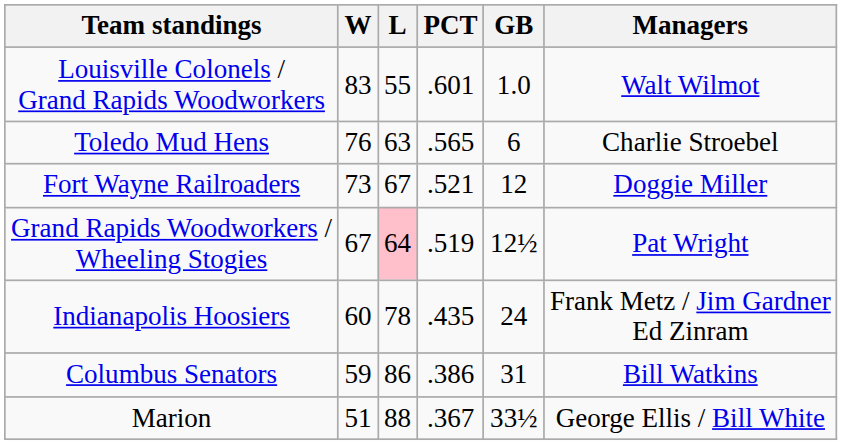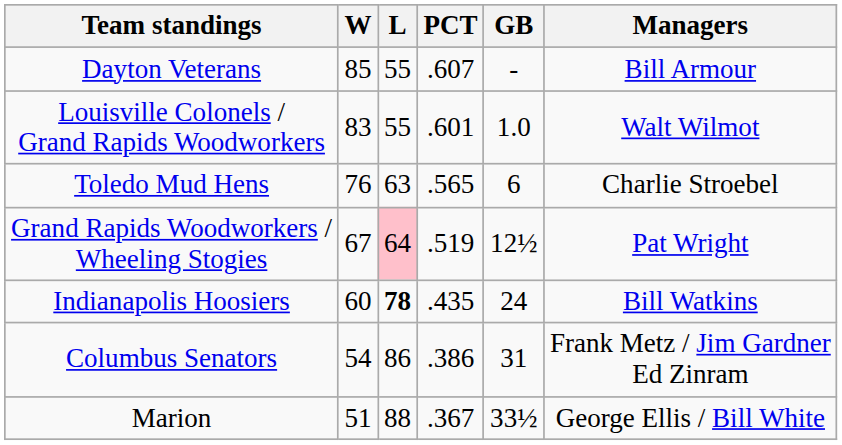 <table class="wikitable" style="text-align:center">
 <tr>
 <th>Team standings</th>
 <th>W</th>
 <th>L</th>
 <th>PCT</th>
 <th>GB</th>
 <th>Managers</th>
+</tr>
+<tr>
+<td><a href='#'>Dayton Veterans</a></td>
+<td>85</td>
+<td>55</td>
+<td>.607</td>
+<td>-</td>
+<td><a href='#'>Bill Armour</a></td>
 </tr>
 <tr>
 <td><a href='#'>Louisville Colonels</a> /<br> <a href='#'>Grand Rapids Woodworkers</a></td>
 <td>83</td>
 <td>55</td>
 <td>.601</td>
 <td>1.0</td>
 <td><a href='#'>Walt Wilmot</a></td>
 </tr>
 <tr>
 <td><a href='#'>Toledo Mud Hens</a></td>
 <td>76</td>
 <td>63</td>
 <td>.565</td>
 <td>6</td>
 <td>Charlie Stroebel</td>
 </tr>
 <tr>
-<td><a href='#'>Fort Wayne Railroaders</a></td>
-<td>73</td>
-<td>67</td>
-<td>.521</td>
-<td>12</td>
-<td><a href='#'>Doggie Miller</a></td>
-</tr>
-<tr>
 <td><a href='#'>Grand Rapids Woodworkers</a> /<br> <a href='#'>Wheeling Stogies</a></td>
 <td>67</td>
 <td style="background: pink;">64</td>
 <td>.519</td>
 <td>12½</td>
 <td><a href='#'>Pat Wright</a></td>
 </tr>
 <tr>
 <td><a href='#'>Indianapolis Hoosiers</a></td>
 <td>60</td>
-<td>78</td>
+<td><strong>78</strong></td>
 <td>.435</td>
 <td>24</td>
-<td>Frank Metz / <a href='#'>Jim Gardner</a> <br> Ed Zinram</td>
+<td><a href='#'>Bill Watkins</a></td>
 </tr>
 <tr>
 <td><a href='#'>Columbus Senators</a></td>
-<td>59</td>
+<td>54</td>
 <td>86</td>
 <td>.386</td>
 <td>31</td>
-<td><a href='#'>Bill Watkins</a></td>
+<td>Frank Metz / <a href='#'>Jim Gardner</a> <br> Ed Zinram</td>
 </tr>
 <tr>
 <td>Marion</td>
 <td>51</td>
 <td>88</td>
 <td>.367</td>
 <td>33½</td>
 <td>George Ellis / <a href='#'>Bill White</a></td>
 </tr>
 </table>
